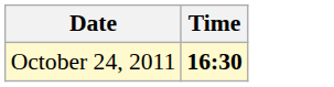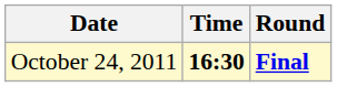 <table class="wikitable">
 <tr>
 <th>Date</th>
 <th>Time</th>
+<th>Round</th>
 </tr>
 <tr style=background:lemonchiffon>
 <td>October 24, 2011</td>
 <td><strong>16:30</strong></td>
+<td><strong><a href='#'>Final</a></strong></td>
 </tr>
 </table>
